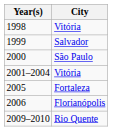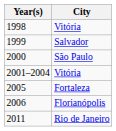 <table class="wikitable" style="text-align:left">
 <tr>
 <th>Year(s)</th>
 <th>City</th>
 </tr>
 <tr>
 <td>1998</td>
 <td align="left"><a href='#'>Vitória</a></td>
 </tr>
 <tr>
 <td>1999</td>
 <td align="left"><a href='#'>Salvador</a></td>
 </tr>
 <tr>
 <td>2000</td>
 <td align="left"><a href='#'>São Paulo</a></td>
 </tr>
 <tr>
 <td>2001–2004</td>
 <td align="left"><a href='#'>Vitória</a></td>
 </tr>
 <tr>
 <td>2005</td>
 <td align="left"><a href='#'>Fortaleza</a></td>
 </tr>
 <tr>
 <td>2006</td>
 <td align="left"><a href='#'>Florianópolis</a></td>
 </tr>
 <tr>
-<td>2009–2010</td>
-<td align="left"><a href='#'>Rio Quente</a></td>
+<td>2011</td>
+<td align="left"><a href='#'>Rio de Janeiro</a></td>
 </tr>
 </table>
